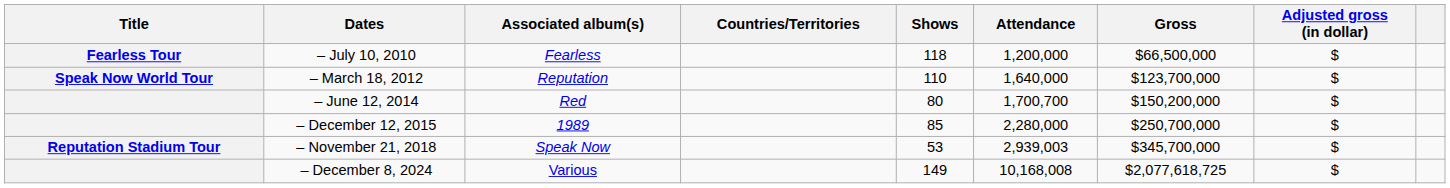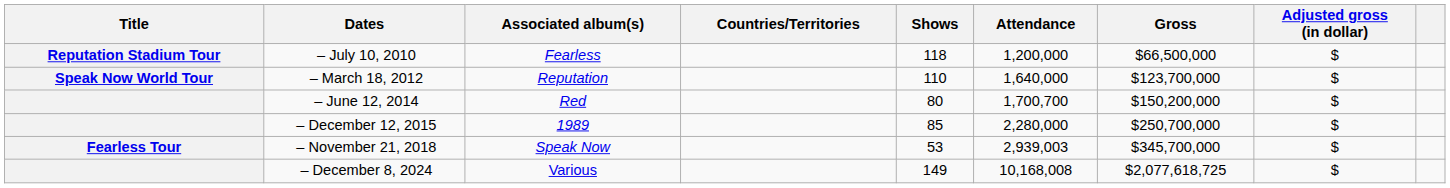 <table class="wikitable sortable plainrowheaders" style="text-align:center;" width=100%>
 <tr>
 <th scope="col">Title</th>
 <th scope="col" width="14%">Dates</th>
 <th scope="col">Associated album(s)</th>
 <th scope="col">Countries/Territories</th>
 <th scope="col">Shows</th>
 <th scope="col">Attendance</th>
 <th scope="col">Gross</th>
 <th scope="col"><a href='#'>Adjusted gross</a><br>(in  dollar)</th>
 <th scope="col" width="2%" class="unsortable"></th>
 </tr>
 <tr>
-<th scope="row"><a href='#'>Fearless Tour</a></th>
+<th scope="row"><a href='#'>Reputation Stadium Tour</a></th>
 <td> – July 10, 2010</td>
 <td><em><a href='#'>Fearless</a></em></td>
 <td> </td>
 <td>118</td>
 <td>1,200,000</td>
 <td>$66,500,000</td>
 <td>$</td>
 <td></td>
 </tr>
 <tr>
 <th scope="row"><a href='#'>Speak Now World Tour</a></th>
 <td> – March 18, 2012</td>
 <td><em><a href='#'>Reputation</a></em></td>
 <td> </td>
 <td>110</td>
 <td>1,640,000</td>
 <td>$123,700,000</td>
 <td>$</td>
 <td></td>
 </tr>
 <tr>
 <th scope="row"></th>
 <td> – June 12, 2014</td>
 <td><em><a href='#'>Red</a></em></td>
 <td> </td>
 <td>80</td>
 <td>1,700,700</td>
 <td>$150,200,000</td>
 <td>$</td>
 <td></td>
 </tr>
 <tr>
 <th scope="row"></th>
 <td> – December 12, 2015</td>
 <td><em><a href='#'>1989</a></em></td>
 <td> </td>
 <td>85</td>
 <td>2,280,000</td>
 <td>$250,700,000</td>
 <td>$</td>
 <td></td>
 </tr>
 <tr>
-<th scope="row"><a href='#'>Reputation Stadium Tour</a></th>
+<th scope="row"><a href='#'>Fearless Tour</a></th>
 <td> – November 21, 2018</td>
 <td><em><a href='#'>Speak Now</a></em></td>
 <td> </td>
 <td>53</td>
 <td>2,939,003</td>
 <td>$345,700,000</td>
 <td>$</td>
 <td></td>
 </tr>
 <tr>
 <th scope="row"></th>
 <td> – December 8, 2024</td>
 <td><a href='#'>Various</a></td>
 <td> </td>
 <td>149</td>
 <td>10,168,008</td>
 <td>$2,077,618,725</td>
 <td>$</td>
 <td></td>
 </tr>
 </table>
